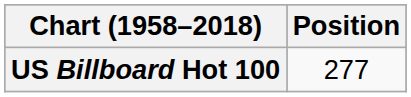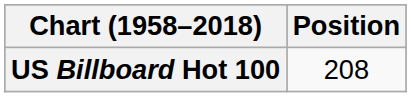 <table class="wikitable plainrowheaders" style="text-align:center">
 <tr>
 <th scope="col">Chart (1958–2018)</th>
 <th scope="col">Position</th>
 </tr>
 <tr>
 <th scope="row">US <em>Billboard</em> Hot 100</th>
-<td>277</td>
+<td>208</td>
 </tr>
 </table>
